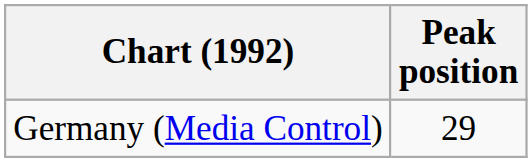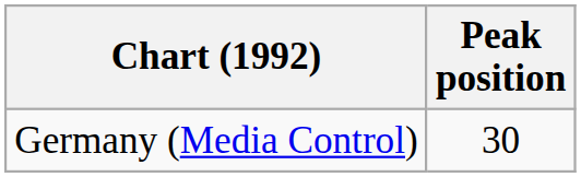 <table class="wikitable">
 <tr>
 <th align="center">Chart (1992)</th>
 <th align="center">Peak<br>position</th>
 </tr>
 <tr>
 <td align="left">Germany (<a href='#'>Media Control</a>)</td>
-<td align="center">29</td>
+<td align="center">30</td>
 </tr>
 </table>
